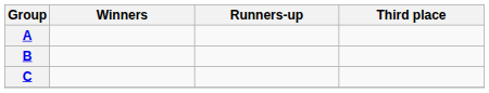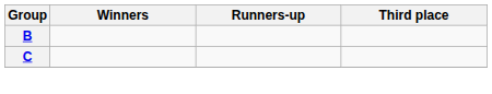 <table class=wikitable>
 <tr>
 <th>Group</th>
 <th width="170">Winners</th>
 <th width="170">Runners-up</th>
 <th width="170">Third place</th>
-</tr>
-<tr>
-<th><a href='#'>A</a></th>
-<td></td>
-<td></td>
-<td></td>
 </tr>
 <tr>
 <th><a href='#'>B</a></th>
 <td></td>
 <td></td>
 <td></td>
 </tr>
 <tr>
 <th><a href='#'>C</a></th>
 <td></td>
 <td></td>
 <td></td>
 </tr>
 <tr>
 </tr>
 </table>
